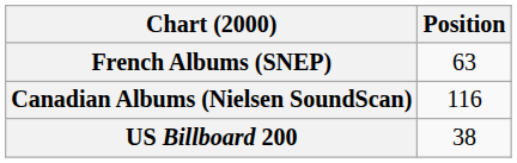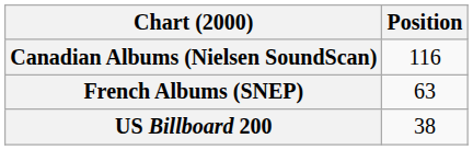 <table class="wikitable sortable plainrowheaders" style="text-align:center">
 <tr>
 <th scope="col">Chart (2000)</th>
 <th scope="col">Position</th>
 </tr>
 <tr>
+<th scope="row">Canadian Albums (Nielsen SoundScan)</th>
+<td>116</td>
+</tr>
+<tr>
 <th scope="row">French Albums (SNEP)</th>
 <td>63</td>
-</tr>
-<tr>
-<th scope="row">Canadian Albums (Nielsen SoundScan)</th>
-<td>116</td>
 </tr>
 <tr>
 <th scope="row">US <em>Billboard</em> 200</th>
 <td>38</td>
 </tr>
 </table>
